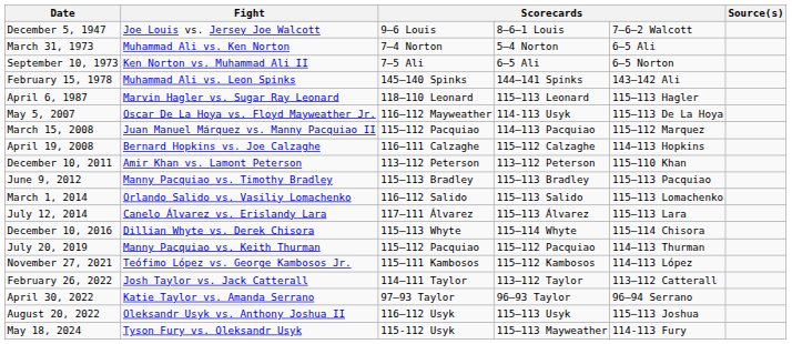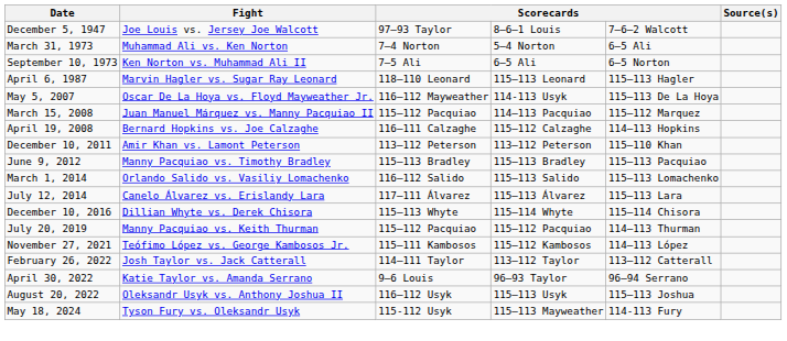 <table class="wikitable">
 <tr>
 <th>Date</th>
 <th>Fight</th>
 <th colspan="3">Scorecards</th>
 <th>Source(s)</th>
 </tr>
 <tr>
 <td>December 5, 1947</td>
 <td><a href='#'>Joe Louis</a> vs. <a href='#'>Jersey Joe Walcott</a></td>
-<td>9–6 Louis</td>
+<td>97–93 Taylor</td>
 <td>8–6–1 Louis</td>
 <td>7–6–2 Walcott</td>
 <td></td>
 </tr>
 <tr>
 <td>March 31, 1973</td>
 <td><a href='#'>Muhammad Ali vs. Ken Norton</a></td>
 <td>7–4 Norton</td>
 <td>5–4 Norton</td>
 <td>6–5 Ali</td>
 <td></td>
 </tr>
 <tr>
 <td>September 10, 1973</td>
 <td><a href='#'>Ken Norton vs. Muhammad Ali II</a></td>
 <td>7–5 Ali</td>
 <td>6–5 Ali</td>
 <td>6–5 Norton</td>
-<td></td>
-</tr>
-<tr>
-<td>February 15, 1978</td>
-<td><a href='#'>Muhammad Ali vs. Leon Spinks</a></td>
-<td>145–140 Spinks</td>
-<td>144–141 Spinks</td>
-<td>143–142 Ali</td>
 <td></td>
 </tr>
 <tr>
 <td>April 6, 1987</td>
 <td><a href='#'>Marvin Hagler vs. Sugar Ray Leonard</a></td>
 <td>118–110 Leonard</td>
 <td>115–113 Leonard</td>
 <td>115–113 Hagler</td>
 <td></td>
 </tr>
 <tr>
 <td>May 5, 2007</td>
 <td><a href='#'>Oscar De La Hoya vs. Floyd Mayweather Jr.</a></td>
 <td>116–112 Mayweather</td>
 <td>114-113 Usyk</td>
 <td>115–113 De La Hoya</td>
 <td></td>
 </tr>
 <tr>
 <td>March 15, 2008</td>
 <td><a href='#'>Juan Manuel Márquez vs. Manny Pacquiao II</a></td>
 <td>115–112 Pacquiao</td>
 <td>114–113 Pacquiao</td>
 <td>115–112 Marquez</td>
 <td></td>
 </tr>
 <tr>
 <td>April 19, 2008</td>
 <td><a href='#'>Bernard Hopkins vs. Joe Calzaghe</a></td>
 <td>116–111 Calzaghe</td>
 <td>115–112 Calzaghe</td>
 <td>114–113 Hopkins</td>
 <td></td>
 </tr>
 <tr>
 <td>December 10, 2011</td>
 <td><a href='#'>Amir Khan vs. Lamont Peterson</a></td>
 <td>113–112 Peterson</td>
 <td>113–112 Peterson</td>
 <td>115–110 Khan</td>
 <td></td>
 </tr>
 <tr>
 <td>June 9, 2012</td>
 <td><a href='#'>Manny Pacquiao vs. Timothy Bradley</a></td>
 <td>115–113 Bradley</td>
 <td>115–113 Bradley</td>
 <td>115–113 Pacquiao</td>
 <td></td>
 </tr>
 <tr>
 <td>March 1, 2014</td>
 <td><a href='#'>Orlando Salido vs. Vasiliy Lomachenko</a></td>
 <td>116–112 Salido</td>
 <td>115–113 Salido</td>
 <td>115–113 Lomachenko</td>
 <td></td>
 </tr>
 <tr>
 <td>July 12, 2014</td>
 <td><a href='#'>Canelo Álvarez vs. Erislandy Lara</a></td>
 <td>117–111 Álvarez</td>
 <td>115–113 Álvarez</td>
 <td>115–113 Lara</td>
 <td></td>
 </tr>
 <tr>
 <td>December 10, 2016</td>
 <td><a href='#'>Dillian Whyte vs. Derek Chisora</a></td>
 <td>115–113 Whyte</td>
 <td>115–114 Whyte</td>
 <td>115–114 Chisora</td>
 <td></td>
 </tr>
 <tr>
 <td>July 20, 2019</td>
 <td><a href='#'>Manny Pacquiao vs. Keith Thurman</a></td>
 <td>115–112 Pacquiao</td>
 <td>115–112 Pacquiao</td>
 <td>114–113 Thurman</td>
 <td></td>
 </tr>
 <tr>
 <td>November 27, 2021</td>
 <td><a href='#'>Teófimo López vs. George Kambosos Jr.</a></td>
 <td>115–111 Kambosos</td>
 <td>115–112 Kambosos</td>
 <td>114–113 López</td>
 <td></td>
 </tr>
 <tr>
 <td>February 26, 2022</td>
 <td><a href='#'>Josh Taylor vs. Jack Catterall</a></td>
 <td>114–111 Taylor</td>
 <td>113–112 Taylor</td>
 <td>113–112 Catterall</td>
 <td></td>
 </tr>
 <tr>
 <td>April 30, 2022</td>
 <td><a href='#'>Katie Taylor vs. Amanda Serrano</a></td>
-<td>97–93 Taylor</td>
+<td>9–6 Louis</td>
 <td>96–93 Taylor</td>
 <td>96–94 Serrano</td>
 <td></td>
 </tr>
 <tr>
 <td>August 20, 2022</td>
 <td><a href='#'>Oleksandr Usyk vs. Anthony Joshua II</a></td>
 <td>116–112 Usyk</td>
 <td>115–113 Usyk</td>
 <td>115–113 Joshua</td>
 <td></td>
 </tr>
 <tr>
 <td>May 18, 2024</td>
 <td><a href='#'>Tyson Fury vs. Oleksandr Usyk</a></td>
 <td>115-112 Usyk</td>
 <td>115–113 Mayweather</td>
 <td>114-113 Fury</td>
 <td></td>
 </tr>
 </table>
